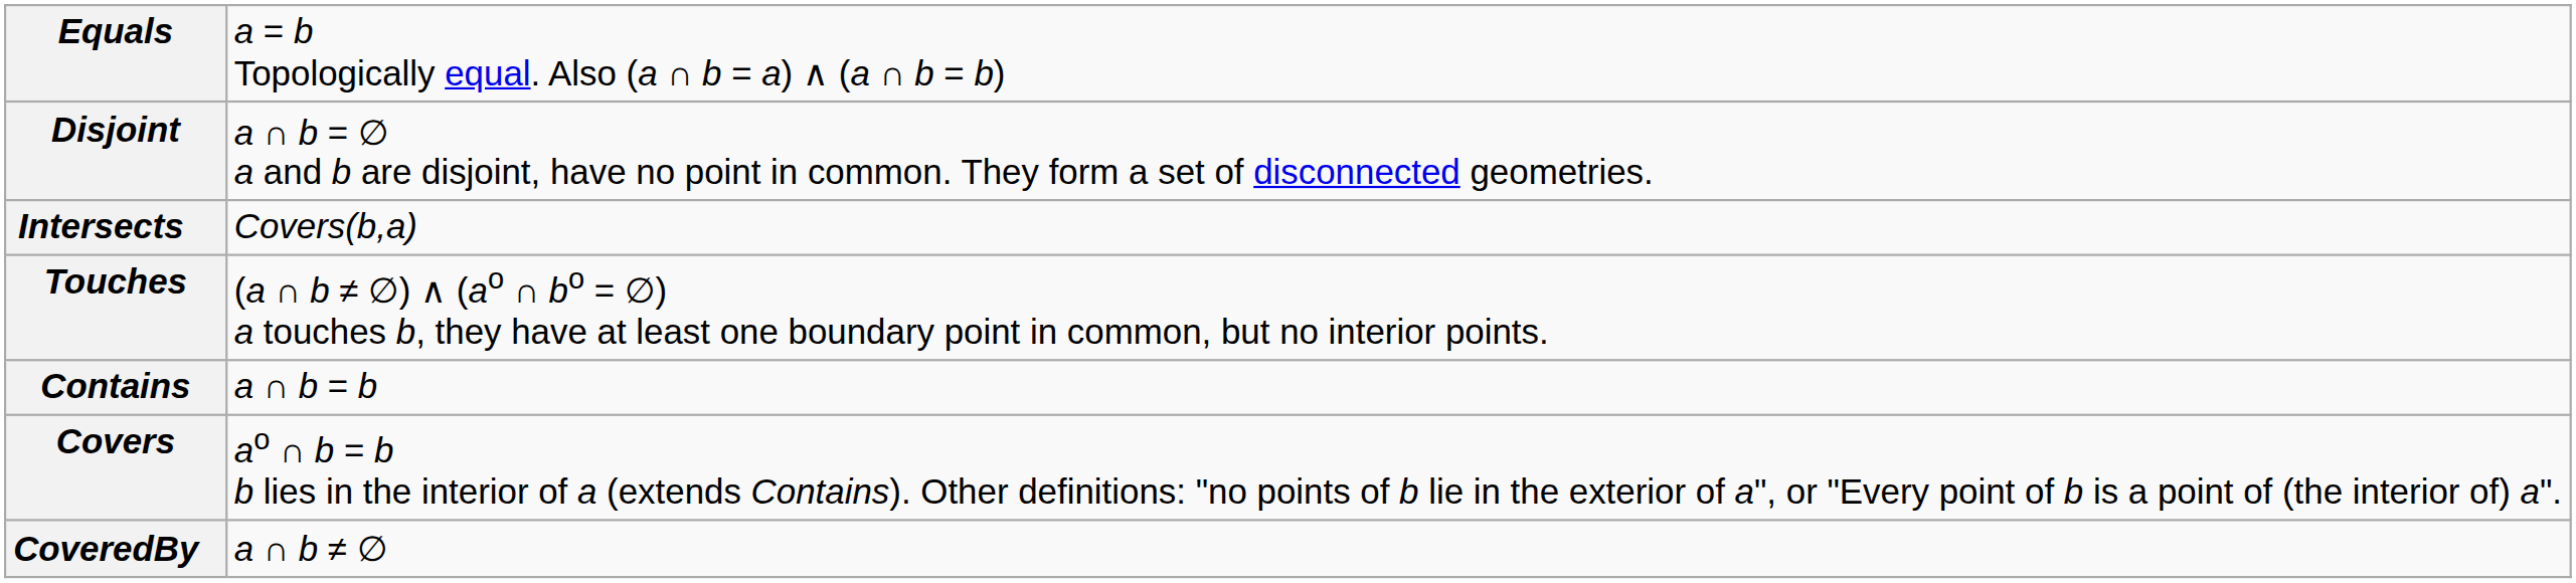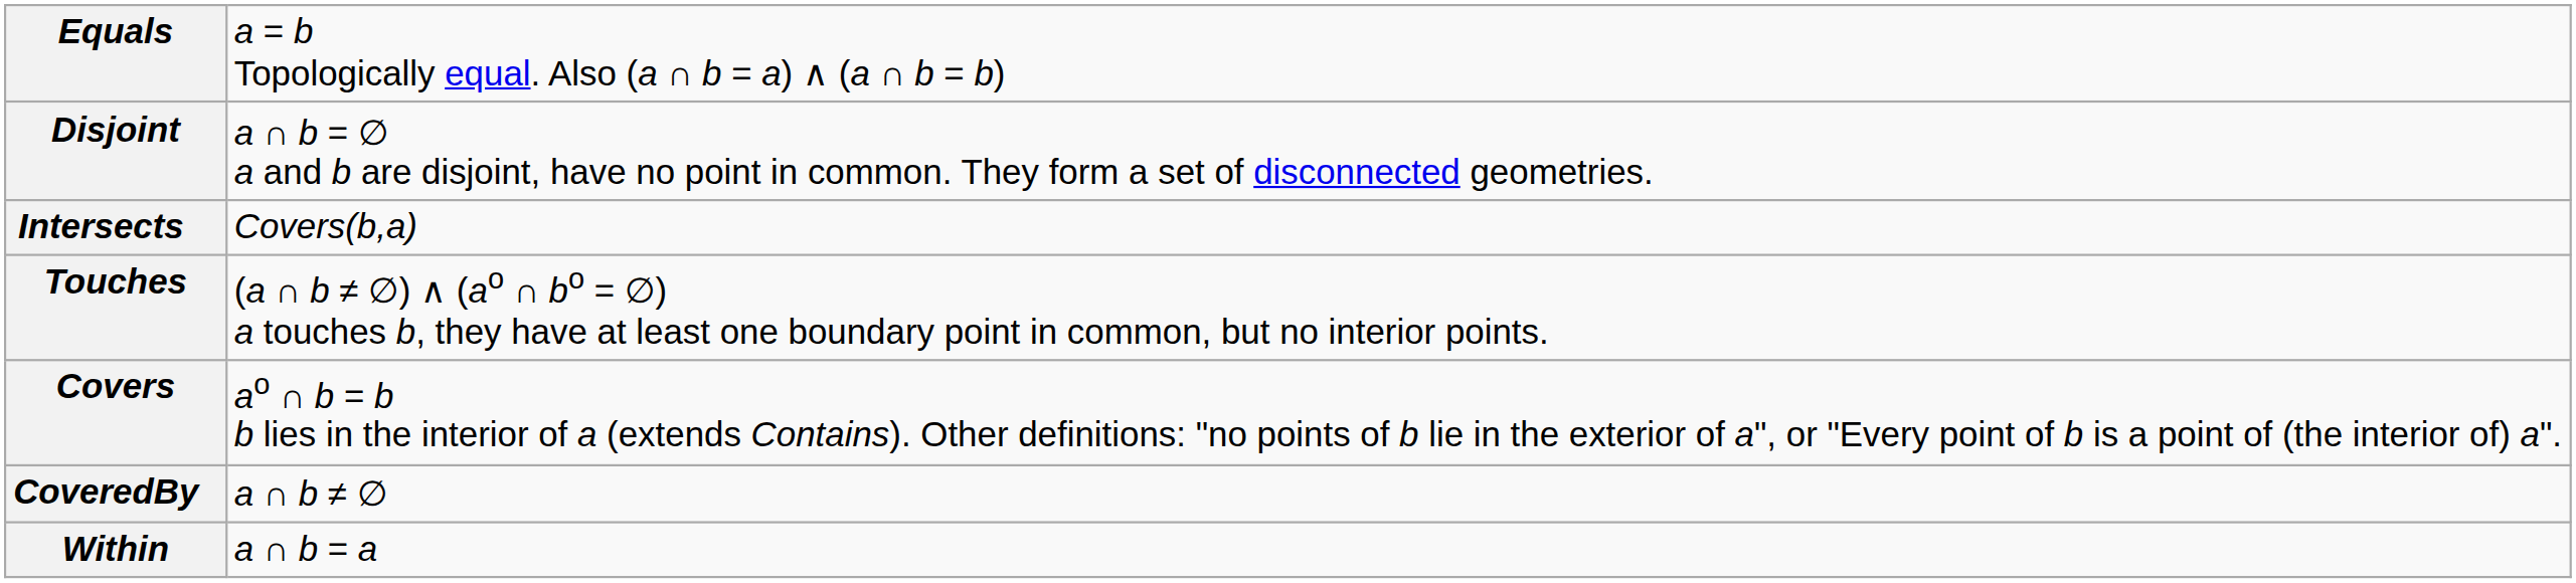 <table class="wikitable">
 <tr>
 <th valign="top"><em>Equals</em></th>
 <td><em>a</em> = <em>b</em><br>Topologically <a href='#'>equal</a>.  Also (<em>a</em> ∩ <em>b</em> = <em>a</em>) ∧ (<em>a</em> ∩ <em>b</em> = <em>b</em>)</td>
 </tr>
 <tr>
 <th valign="top"><em>Disjoint</em></th>
 <td><em>a</em> ∩ <em>b</em> = ∅ <br> <em>a</em> and <em>b</em> are disjoint, have no point in common. They form a set of  <a href='#'>disconnected</a> geometries.</td>
 </tr>
 <tr>
 <th valign="middle"><em>Intersects</em>   </th>
 <td><em>Covers(b,a)</em></td>
 </tr>
 <tr>
 <th valign="top"><em>Touches</em></th>
 <td>(<em>a</em> ∩ <em>b</em> ≠ ∅) ∧ (<em>a</em><sup>ο</sup> ∩ <em>b</em><sup>ο</sup> = ∅) <br> <em>a</em> touches <em>b</em>, they have at least one boundary point in common, but no interior points.</td>
 </tr>
 <tr>
-<th valign="top"><em>Contains</em></th>
-<td><em>a</em> ∩ <em>b</em> = <em>b</em></td>
-</tr>
-<tr>
 <th valign="top"><em>Covers</em></th>
 <td><em>a</em><sup>ο</sup> ∩ <em>b</em> = <em>b</em> <br> <em>b</em> lies in the interior of <em>a</em> (extends <em>Contains</em>). Other definitions: "no points of <em>b</em> lie in the exterior of <em>a</em>", or "Every point of <em>b</em> is a point of (the interior of) <em>a</em>".</td>
 </tr>
 <tr>
 <th valign="middle"><em>CoveredBy</em>  </th>
 <td><em>a</em> ∩ <em>b</em> ≠ ∅</td>
 </tr>
+<tr>
+<th valign="top"><em>Within</em></th>
+<td><em>a</em> ∩ <em>b</em> = <em>a</em></td>
+</tr>
 </table>
